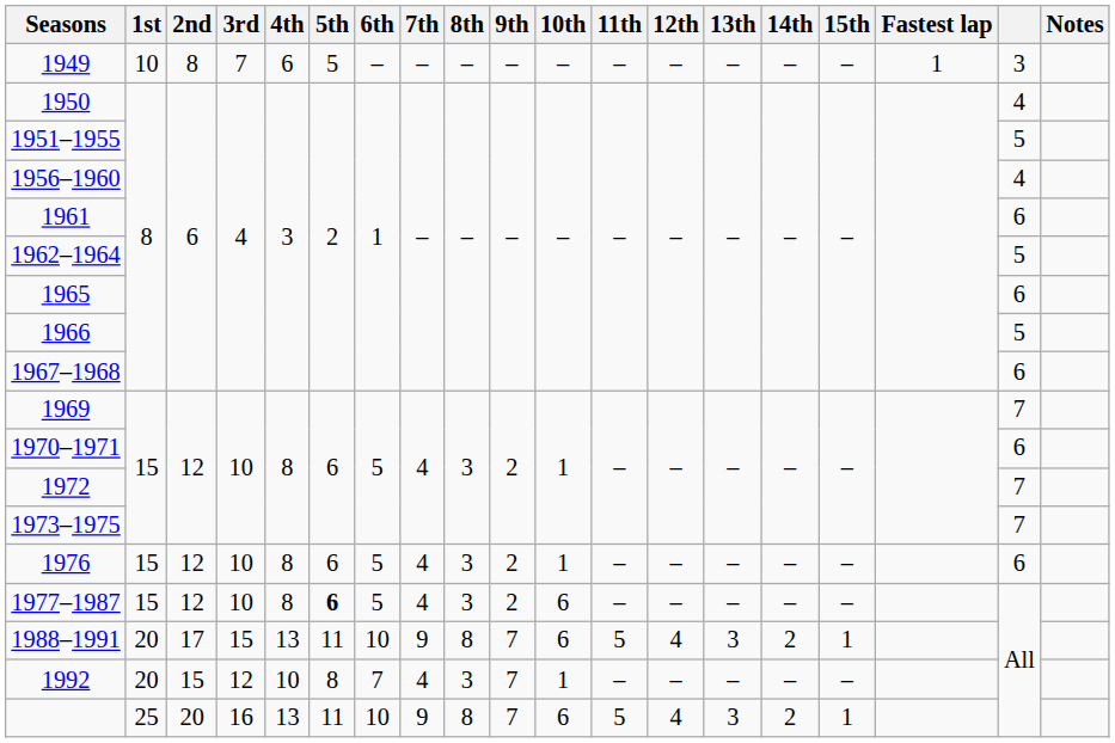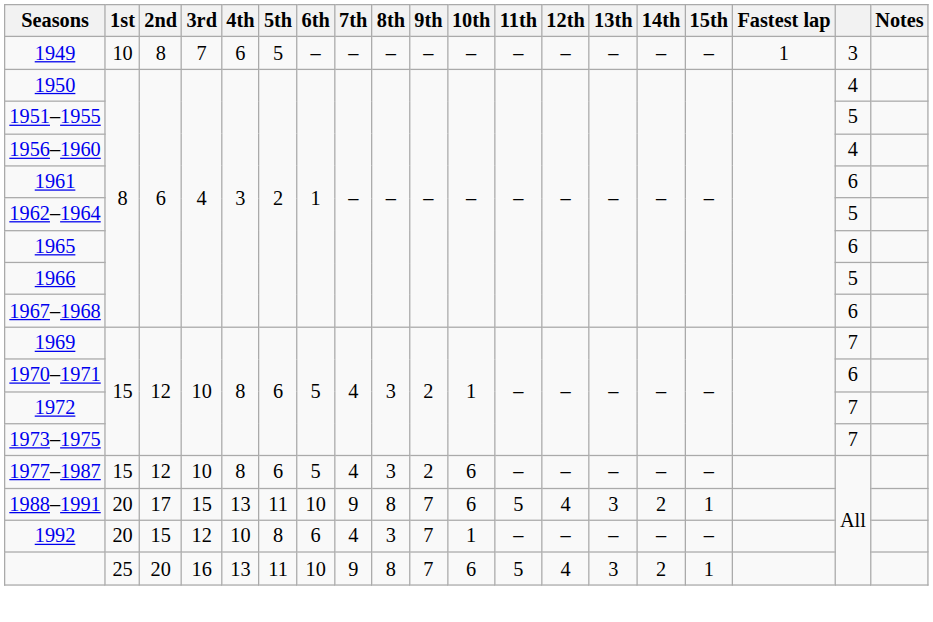 <table class="wikitable" style="text-align:center">
 <tr>
 <th>Seasons</th>
 <th>1st</th>
 <th>2nd</th>
 <th>3rd</th>
 <th>4th</th>
 <th>5th</th>
 <th>6th</th>
 <th>7th</th>
 <th>8th</th>
 <th>9th</th>
 <th>10th</th>
 <th>11th</th>
 <th>12th</th>
 <th>13th</th>
 <th>14th</th>
 <th>15th</th>
 <th>Fastest lap</th>
 <th></th>
 <th>Notes</th>
 </tr>
 <tr>
 <td><a href='#'>1949</a></td>
 <td>10</td>
 <td>8</td>
 <td>7</td>
 <td>6</td>
 <td>5</td>
 <td>–</td>
 <td>–</td>
 <td>–</td>
 <td>–</td>
 <td>–</td>
 <td>–</td>
 <td>–</td>
 <td>–</td>
 <td>–</td>
 <td>–</td>
 <td>1</td>
 <td>3</td>
 <td></td>
 </tr>
 <tr>
 <td><a href='#'>1950</a></td>
 <td rowspan="8">8</td>
 <td rowspan="8">6</td>
 <td rowspan="8">4</td>
 <td rowspan="8">3</td>
 <td rowspan="8">2</td>
 <td rowspan="8">1</td>
 <td rowspan="8">–</td>
 <td rowspan="8">–</td>
 <td rowspan="8">–</td>
 <td rowspan="8">–</td>
 <td rowspan="8">–</td>
 <td rowspan="8">–</td>
 <td rowspan="8">–</td>
 <td rowspan="8">–</td>
 <td rowspan="8">–</td>
 <td rowspan="8"></td>
 <td>4</td>
 <td></td>
 </tr>
 <tr>
 <td><a href='#'>1951</a>–<a href='#'>1955</a></td>
 <td>5</td>
 <td></td>
 </tr>
 <tr>
 <td><a href='#'>1956</a>–<a href='#'>1960</a></td>
 <td>4</td>
 <td></td>
 </tr>
 <tr>
 <td><a href='#'>1961</a></td>
 <td>6</td>
 <td></td>
 </tr>
 <tr>
 <td><a href='#'>1962</a>–<a href='#'>1964</a></td>
 <td>5</td>
 <td></td>
 </tr>
 <tr>
 <td><a href='#'>1965</a></td>
 <td>6</td>
 <td></td>
 </tr>
 <tr>
 <td><a href='#'>1966</a></td>
 <td>5</td>
 <td></td>
 </tr>
 <tr>
 <td><a href='#'>1967</a>–<a href='#'>1968</a></td>
 <td>6</td>
 <td></td>
 </tr>
 <tr>
 <td><a href='#'>1969</a></td>
 <td rowspan="4">15</td>
 <td rowspan="4">12</td>
 <td rowspan="4">10</td>
 <td rowspan="4">8</td>
 <td rowspan="4">6</td>
 <td rowspan="4">5</td>
 <td rowspan="4">4</td>
 <td rowspan="4">3</td>
 <td rowspan="4">2</td>
 <td rowspan="4">1</td>
 <td rowspan="4">–</td>
 <td rowspan="4">–</td>
 <td rowspan="4">–</td>
 <td rowspan="4">–</td>
 <td rowspan="4">–</td>
 <td rowspan="4"></td>
 <td>7</td>
 <td></td>
 </tr>
 <tr>
 <td><a href='#'>1970</a>–<a href='#'>1971</a></td>
 <td>6</td>
 <td></td>
 </tr>
 <tr>
 <td><a href='#'>1972</a></td>
 <td>7</td>
 <td></td>
 </tr>
 <tr>
 <td><a href='#'>1973</a>–<a href='#'>1975</a></td>
 <td>7</td>
 <td></td>
 </tr>
 <tr>
-<td><a href='#'>1976</a></td>
+<td><a href='#'>1977</a>–<a href='#'>1987</a></td>
 <td>15</td>
 <td>12</td>
 <td>10</td>
 <td>8</td>
 <td>6</td>
-<td>5</td>
-<td>4</td>
-<td>3</td>
-<td>2</td>
-<td>1</td>
-<td>–</td>
-<td>–</td>
-<td>–</td>
-<td>–</td>
-<td>–</td>
-<td></td>
-<td>6<br></td>
-<td></td>
-</tr>
-<tr>
-<td><a href='#'>1977</a>–<a href='#'>1987</a></td>
-<td>15</td>
-<td>12</td>
-<td>10</td>
-<td>8</td>
-<td><strong>6</strong></td>
 <td>5</td>
 <td>4</td>
 <td>3</td>
 <td>2</td>
 <td>6</td>
 <td>–</td>
 <td>–</td>
 <td>–</td>
 <td>–</td>
 <td>–</td>
 <td></td>
 <td rowspan="4">All</td>
 <td></td>
 </tr>
 <tr>
 <td><a href='#'>1988</a>–<a href='#'>1991</a></td>
 <td>20</td>
 <td>17</td>
 <td>15</td>
 <td>13</td>
 <td>11</td>
 <td>10</td>
 <td>9</td>
 <td>8</td>
 <td>7</td>
 <td>6</td>
 <td>5</td>
 <td>4</td>
 <td>3</td>
 <td>2</td>
 <td>1</td>
 <td></td>
 <td></td>
 </tr>
 <tr>
 <td><a href='#'>1992</a></td>
 <td>20</td>
 <td>15</td>
 <td>12</td>
 <td>10</td>
 <td>8</td>
-<td>7</td>
+<td>6</td>
 <td>4</td>
 <td>3</td>
 <td>7</td>
 <td>1</td>
 <td>–</td>
 <td>–</td>
 <td>–</td>
 <td>–</td>
 <td>–</td>
 <td></td>
 <td></td>
 </tr>
 <tr>
 <td></td>
 <td>25</td>
 <td>20</td>
 <td>16</td>
 <td>13</td>
 <td>11</td>
 <td>10</td>
 <td>9</td>
 <td>8</td>
 <td>7</td>
 <td>6</td>
 <td>5</td>
 <td>4</td>
 <td>3</td>
 <td>2</td>
 <td>1</td>
 <td></td>
 <td></td>
 </tr>
 </table>
